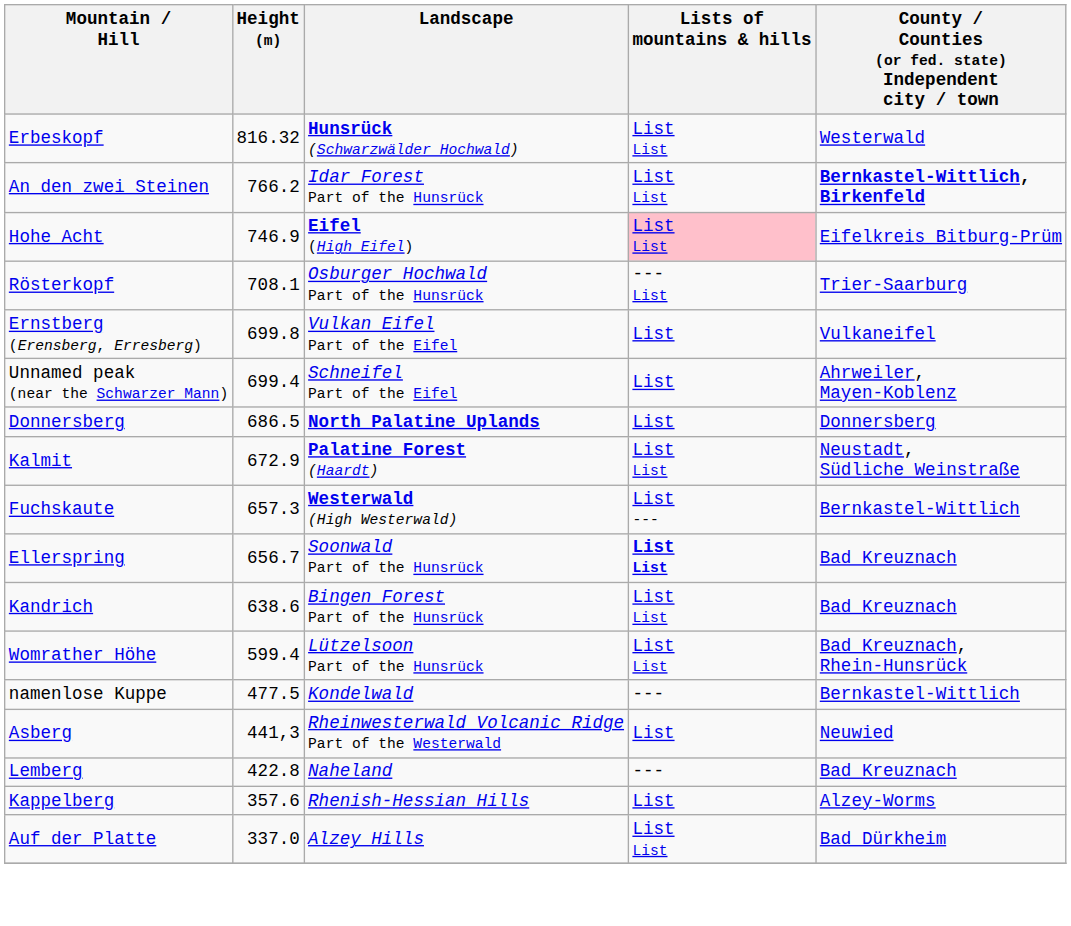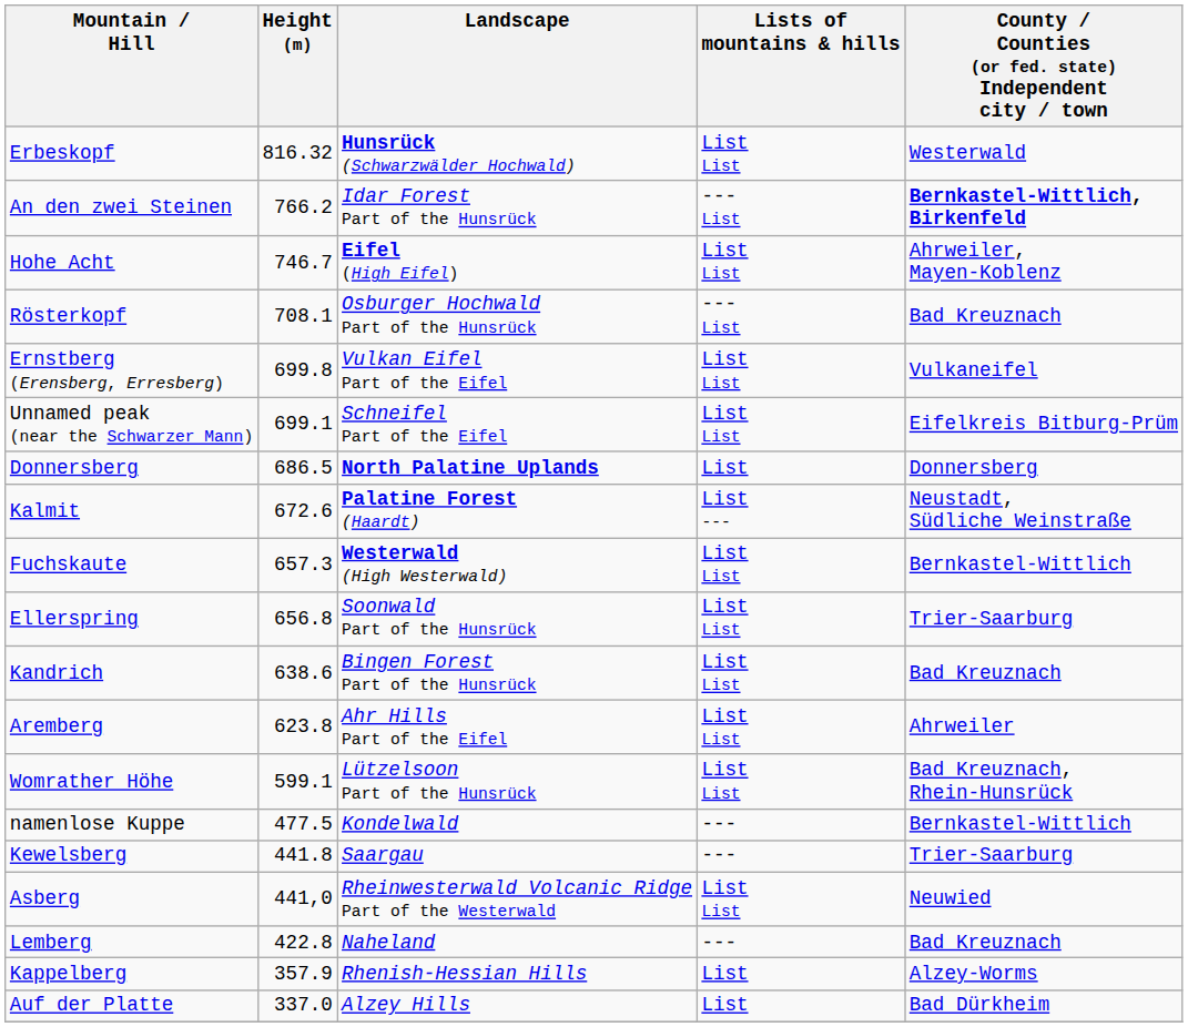 <table class="wikitable toptextcells sortable">
 <tr class="hintergrundfarbe5">
 <th class="hintergrundfarbe8" style="vertical-align:top">Mountain /<br> Hill</th>
 <th style="vertical-align:top">Height<br><small>(m)</small></th>
 <th style="vertical-align:top">Landscape</th>
 <th class="unsortable" style="vertical-align:top">Lists of<br>mountains & hills </th>
 <th style="vertical-align:top">County /<br>Counties <br><small>(or fed. state)</small><br>Independent<br>city / town</th>
 </tr>
 <tr>
 <td><a href='#'>Erbeskopf</a></td>
 <td align="right">816.32</td>
 <td><strong><a href='#'>Hunsrück</a></strong><br><small><em>(<a href='#'>Schwarzwälder Hochwald</a>)</em></small></td>
 <td><a href='#'>List</a><br><small><a href='#'>List</a></small> </td>
 <td><a href='#'>Westerwald</a></td>
 </tr>
 <tr>
 <td><a href='#'>An den zwei Steinen</a></td>
 <td align="right">766.2</td>
 <td><em><a href='#'>Idar Forest</a></em><br><small>Part of the <a href='#'>Hunsrück</a></small></td>
-<td><a href='#'>List</a><br><small><a href='#'>List</a></small> </td>
+<td>--- <br><small><a href='#'>List</a></small> </td>
 <td><strong><a href='#'>Bernkastel-Wittlich</a>,<br><a href='#'>Birkenfeld</a></strong></td>
 </tr>
 <tr>
 <td><a href='#'>Hohe Acht</a></td>
-<td align="right">746.9</td>
+<td align="right">746.7</td>
 <td><strong><a href='#'>Eifel</a></strong><br><small>(<em><a href='#'>High Eifel</a></em>)</small></td>
-<td style="background: pink;"><a href='#'>List</a><br><small><a href='#'>List</a></small> </td>
-<td><a href='#'>Eifelkreis Bitburg-Prüm</a></td>
+<td><a href='#'>List</a><br><small><a href='#'>List</a></small> </td>
+<td><a href='#'>Ahrweiler</a>,<br><a href='#'>Mayen-Koblenz</a></td>
 </tr>
 <tr>
 <td><a href='#'>Rösterkopf</a></td>
 <td align="right">708.1</td>
 <td><em><a href='#'>Osburger Hochwald</a></em><br><small>Part of the <a href='#'>Hunsrück</a></small></td>
 <td>--- <br><small><a href='#'>List</a></small> </td>
-<td><a href='#'>Trier-Saarburg</a></td>
+<td><a href='#'>Bad Kreuznach</a></td>
 </tr>
 <tr>
 <td><a href='#'>Ernstberg</a><br><small>(<em>Erensberg</em>, <em>Erresberg</em>)</small></td>
 <td align="right">699.8</td>
 <td><em><a href='#'>Vulkan Eifel</a></em><br><small>Part of the <a href='#'>Eifel</a></small></td>
-<td><a href='#'>List</a> </td>
+<td><a href='#'>List</a><br><small><a href='#'>List</a></small> </td>
 <td><a href='#'>Vulkaneifel</a></td>
 </tr>
 <tr>
 <td>Unnamed peak<br><small>(near the <a href='#'>Schwarzer Mann</a>)</small></td>
-<td align="right">699.4</td>
+<td align="right">699.1</td>
 <td><em><a href='#'>Schneifel</a></em><br><small>Part of the <a href='#'>Eifel</a></small></td>
-<td><a href='#'>List</a> </td>
-<td><a href='#'>Ahrweiler</a>,<br><a href='#'>Mayen-Koblenz</a></td>
+<td><a href='#'>List</a><br><small><a href='#'>List</a></small> </td>
+<td><a href='#'>Eifelkreis Bitburg-Prüm</a></td>
 </tr>
 <tr>
 <td><a href='#'>Donnersberg</a></td>
 <td align="right">686.5<br></td>
 <td><strong><a href='#'>North Palatine Uplands</a></strong></td>
 <td><a href='#'>List</a> </td>
 <td><a href='#'>Donnersberg</a></td>
 </tr>
 <tr>
 <td><a href='#'>Kalmit</a></td>
-<td align="right">672.9</td>
+<td align="right">672.6</td>
 <td><strong><a href='#'>Palatine Forest</a></strong><br><small><em>(<a href='#'>Haardt</a>)</em></small></td>
-<td><a href='#'>List</a><br><small><a href='#'>List</a></small> </td>
+<td><a href='#'>List</a><br><small>---</small> </td>
 <td><a href='#'>Neustadt</a>,<br><a href='#'>Südliche Weinstraße</a></td>
 </tr>
 <tr>
 <td><a href='#'>Fuchskaute</a></td>
 <td align="right">657.3</td>
 <td><strong><a href='#'>Westerwald</a></strong><br><small><em>(High Westerwald)</em></small></td>
-<td><a href='#'>List</a><br><small>---</small> </td>
+<td><a href='#'>List</a><br><small><a href='#'>List</a></small> </td>
 <td><a href='#'>Bernkastel-Wittlich</a></td>
 </tr>
 <tr>
 <td><a href='#'>Ellerspring</a></td>
-<td align="right">656.7</td>
+<td align="right">656.8</td>
 <td><em><a href='#'>Soonwald</a></em><br><small>Part of the <a href='#'>Hunsrück</a></small></td>
-<td><strong><a href='#'>List</a><br><small><a href='#'>List</a></small> </strong></td>
-<td><a href='#'>Bad Kreuznach</a></td>
+<td><a href='#'>List</a><br><small><a href='#'>List</a></small> </td>
+<td><a href='#'>Trier-Saarburg</a></td>
 </tr>
 <tr>
 <td><a href='#'>Kandrich</a></td>
 <td align="right">638.6</td>
 <td><em><a href='#'>Bingen Forest</a></em><br><small>Part of the <a href='#'>Hunsrück</a></small></td>
 <td><a href='#'>List</a><br><small><a href='#'>List</a></small> </td>
 <td><a href='#'>Bad Kreuznach</a></td>
 </tr>
 <tr>
+<td><a href='#'>Aremberg</a></td>
+<td align="right">623.8</td>
+<td><em><a href='#'>Ahr Hills</a></em><br><small>Part of the <a href='#'>Eifel</a></small></td>
+<td><a href='#'>List</a><br><small><a href='#'>List</a></small> </td>
+<td><a href='#'>Ahrweiler</a></td>
+</tr>
+<tr>
 <td><a href='#'>Womrather Höhe</a></td>
-<td align="right">599.4</td>
+<td align="right">599.1</td>
 <td><em><a href='#'>Lützelsoon</a></em><br><small>Part of the <a href='#'>Hunsrück</a></small></td>
 <td><a href='#'>List</a><br><small><a href='#'>List</a></small> </td>
 <td><a href='#'>Bad Kreuznach</a>,<br><a href='#'>Rhein-Hunsrück</a></td>
 </tr>
 <tr>
 <td>namenlose Kuppe</td>
 <td align="right">477.5</td>
 <td><em><a href='#'>Kondelwald</a></em></td>
 <td>--- </td>
 <td><a href='#'>Bernkastel-Wittlich</a></td>
 </tr>
 <tr>
+<td><a href='#'>Kewelsberg</a></td>
+<td align="right">441.8</td>
+<td><em><a href='#'>Saargau</a></em></td>
+<td>--- </td>
+<td><a href='#'>Trier-Saarburg</a></td>
+</tr>
+<tr>
 <td><a href='#'>Asberg</a></td>
-<td align="right">441,3</td>
+<td align="right">441,0</td>
 <td><em><a href='#'>Rheinwesterwald Volcanic Ridge</a></em><br><small>Part of the <a href='#'>Westerwald</a></small></td>
-<td><a href='#'>List</a> </td>
+<td><a href='#'>List</a><br><small><a href='#'>List</a></small> </td>
 <td><a href='#'>Neuwied</a></td>
 </tr>
 <tr>
 <td><a href='#'>Lemberg</a></td>
 <td align="right">422.8</td>
 <td><em><a href='#'>Naheland</a></em></td>
 <td>--- </td>
 <td><a href='#'>Bad Kreuznach</a></td>
 </tr>
 <tr>
 <td><a href='#'>Kappelberg</a></td>
-<td align="right">357.6</td>
+<td align="right">357.9</td>
 <td><em><a href='#'>Rhenish-Hessian Hills</a></em></td>
 <td><a href='#'>List</a> </td>
 <td><a href='#'>Alzey-Worms</a></td>
 </tr>
 <tr>
 <td><a href='#'>Auf der Platte</a></td>
 <td align="right">337.0</td>
 <td><em><a href='#'>Alzey Hills</a></em></td>
-<td><a href='#'>List</a><br><small><a href='#'>List</a></small> </td>
+<td><a href='#'>List</a> </td>
 <td><a href='#'>Bad Dürkheim</a></td>
 </tr>
 <tr>
 </tr>
 </table>
